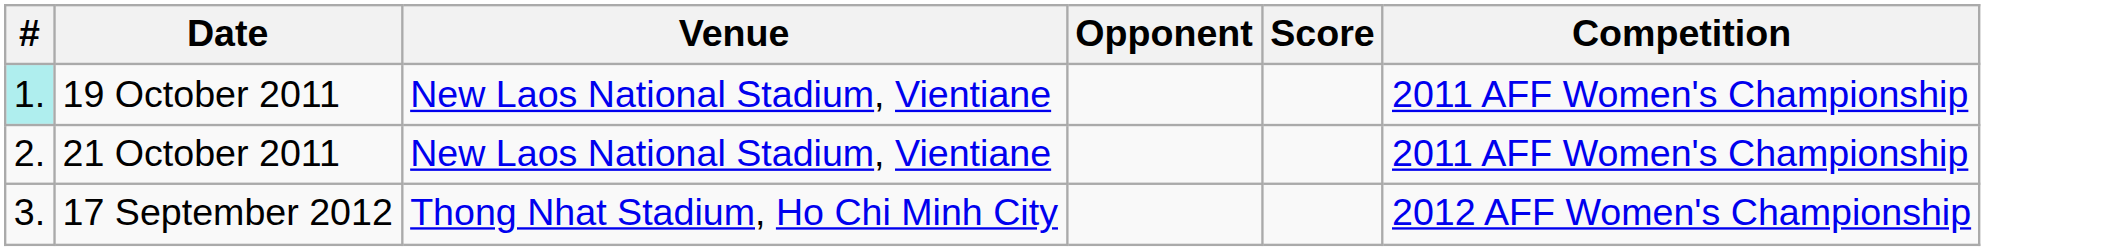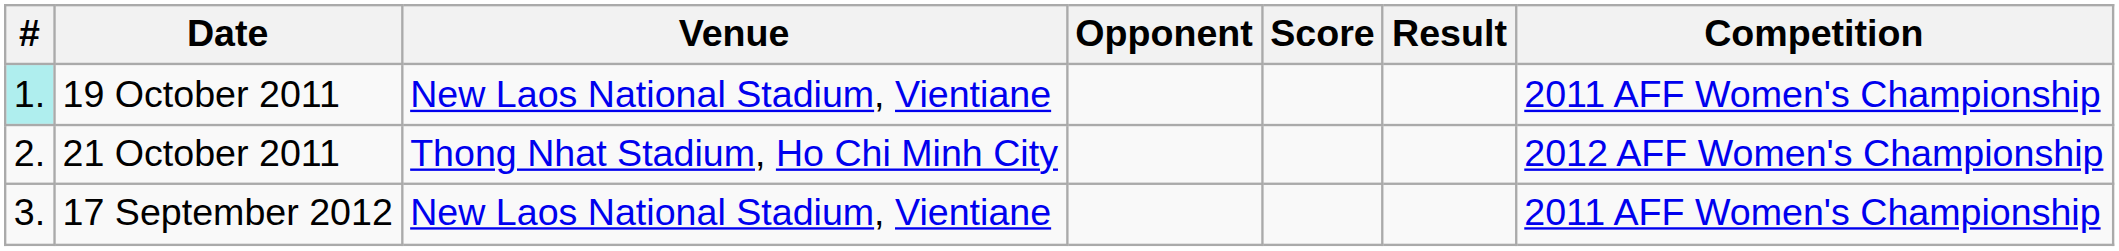 <table class="wikitable">
 <tr>
 <th>#</th>
 <th>Date</th>
 <th>Venue</th>
 <th>Opponent</th>
 <th>Score</th>
+<th>Result</th>
 <th>Competition</th>
 </tr>
 <tr>
 <td style="background: paleturquoise;">1.</td>
 <td>19 October 2011</td>
 <td><a href='#'>New Laos National Stadium</a>, <a href='#'>Vientiane</a></td>
 <td></td>
 <td></td>
+<td></td>
 <td><a href='#'>2011 AFF Women's Championship</a></td>
 </tr>
 <tr>
 <td>2.</td>
 <td>21 October 2011</td>
+<td><a href='#'>Thong Nhat Stadium</a>, <a href='#'>Ho Chi Minh City</a></td>
+<td></td>
+<td></td>
+<td></td>
+<td><a href='#'>2012 AFF Women's Championship</a></td>
+</tr>
+<tr>
+<td>3.</td>
+<td>17 September 2012</td>
 <td><a href='#'>New Laos National Stadium</a>, <a href='#'>Vientiane</a></td>
+<td></td>
 <td></td>
 <td></td>
 <td><a href='#'>2011 AFF Women's Championship</a></td>
 </tr>
-<tr>
-<td>3.</td>
-<td>17 September 2012</td>
-<td><a href='#'>Thong Nhat Stadium</a>, <a href='#'>Ho Chi Minh City</a></td>
-<td></td>
-<td></td>
-<td><a href='#'>2012 AFF Women's Championship</a></td>
-</tr>
 </table>
